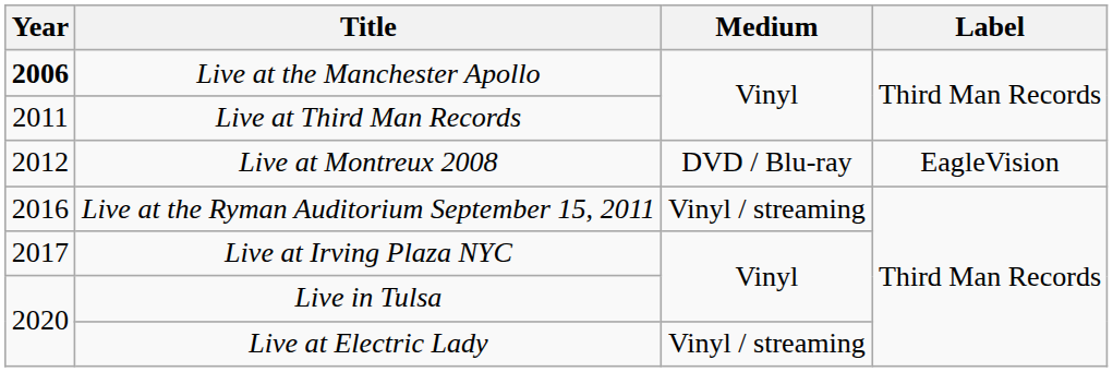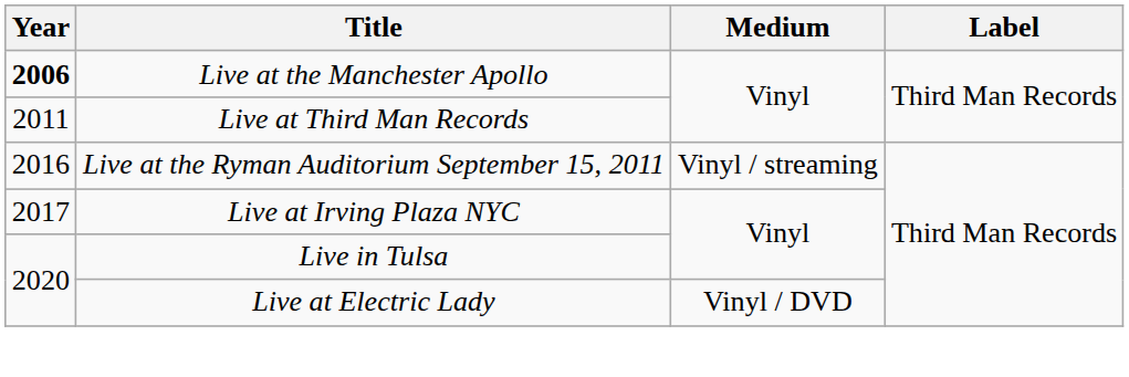 <table class="wikitable plainrowheaders" style="text-align:center;">
 <tr>
 <th scope="col">Year</th>
 <th scope="col">Title</th>
 <th scope="col">Medium</th>
 <th scope="col">Label</th>
 </tr>
 <tr>
 <td><strong>2006</strong></td>
 <td><em>Live at the Manchester Apollo</em></td>
 <td rowspan="2">Vinyl</td>
 <td rowspan="2">Third Man Records</td>
 </tr>
 <tr>
 <td>2011</td>
 <td><em>Live at Third Man Records</em></td>
 </tr>
 <tr>
-<td>2012</td>
-<td><em>Live at Montreux 2008</em></td>
-<td>DVD / Blu-ray</td>
-<td>EagleVision</td>
-</tr>
-<tr>
 <td>2016</td>
 <td><em>Live at the Ryman Auditorium September 15, 2011</em></td>
 <td>Vinyl / streaming</td>
 <td rowspan="4">Third Man Records</td>
 </tr>
 <tr>
 <td>2017</td>
 <td><em>Live at Irving Plaza NYC</em></td>
 <td rowspan="2">Vinyl</td>
 </tr>
 <tr>
 <td rowspan="2">2020</td>
 <td><em>Live in Tulsa</em></td>
 </tr>
 <tr>
 <td><em>Live at Electric Lady</em></td>
-<td>Vinyl / streaming</td>
+<td>Vinyl / DVD</td>
 </tr>
 </table>
